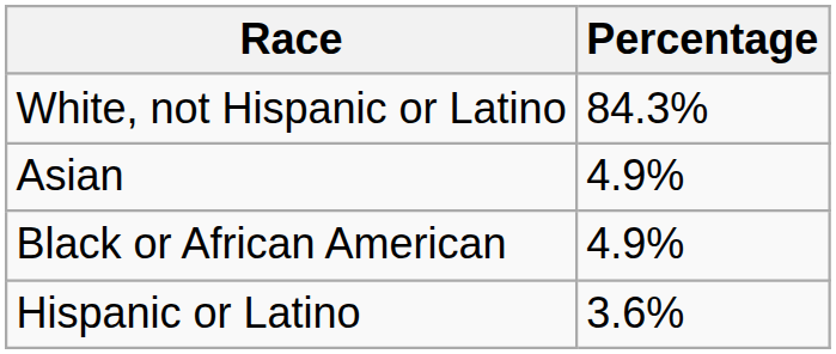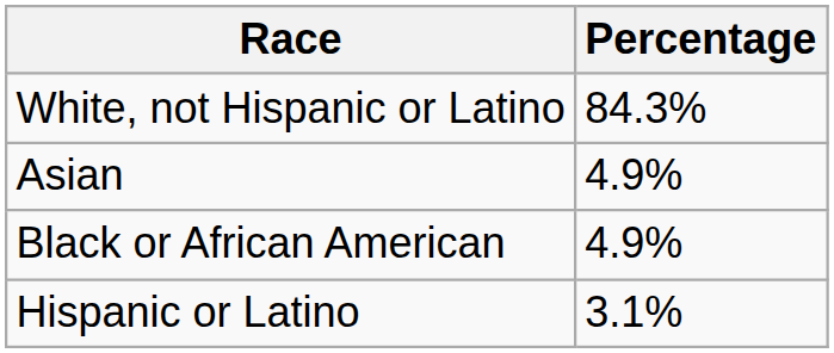 <table class="wikitable">
 <tr>
 <th>Race</th>
 <th>Percentage</th>
 </tr>
 <tr>
 <td>White, not Hispanic or Latino</td>
 <td>84.3%</td>
 </tr>
 <tr>
 <td>Asian</td>
 <td>4.9%</td>
 </tr>
 <tr>
 <td>Black or African American</td>
 <td>4.9%</td>
 </tr>
 <tr>
 <td>Hispanic or Latino</td>
-<td>3.6%</td>
+<td>3.1%</td>
 </tr>
 </table>
